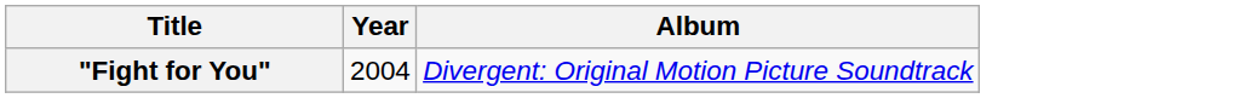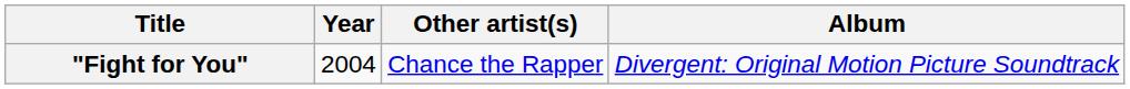 <table class="wikitable plainrowheaders" style="text-align:center;">
 <tr>
 <th scope="col" style="width:12em;">Title</th>
 <th scope="col">Year</th>
+<th scope="col">Other artist(s)</th>
 <th scope="col">Album</th>
 </tr>
 <tr>
 <th scope="row">"Fight for You"</th>
 <td>2004</td>
+<td style="text-align:center;"><a href='#'>Chance the Rapper</a></td>
 <td><em><a href='#'>Divergent: Original Motion Picture Soundtrack</a></em></td>
 </tr>
 </table>
